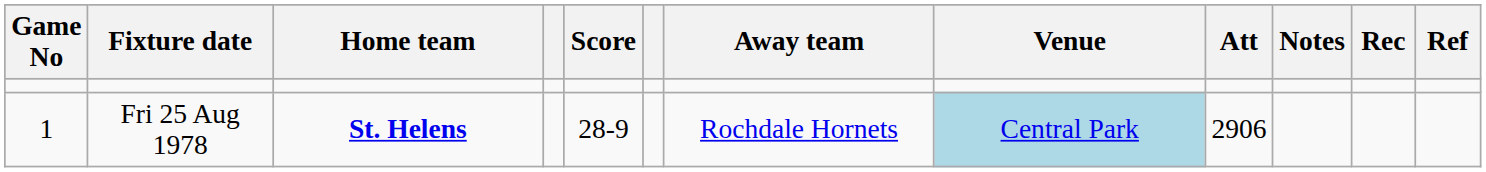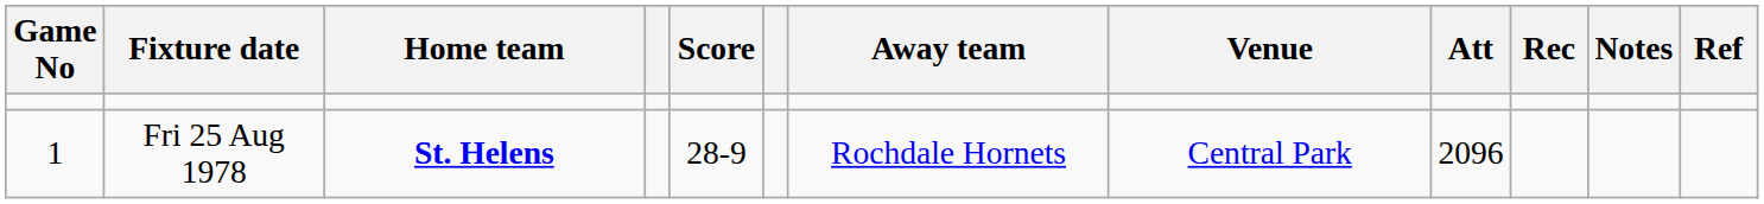 <table class="wikitable" style="text-align:center;">
 <tr>
 <th width=20 abbr="No">Game No</th>
 <th width=100 abbr="Date">Fixture date</th>
 <th width=150 abbr="Home team">Home team</th>
 <th width=5 abbr="space"></th>
 <th width=20 abbr="Score">Score</th>
 <th width=5 abbr="space"></th>
 <th width=150 abbr="Away team">Away team</th>
 <th width=150 abbr="Venue">Venue</th>
 <th width=30 abbr="Att">Att</th>
+<th width=30 abbr="Rec">Rec</th>
 <th width=20 abbr="Notes">Notes</th>
-<th width=30 abbr="Rec">Rec</th>
 <th width=30 abbr="Ref">Ref</th>
 </tr>
 <tr>
 <td></td>
 <td></td>
 <td></td>
 <td></td>
 <td></td>
 <td></td>
 <td></td>
 <td></td>
 <td></td>
 <td></td>
 <td></td>
 <td></td>
 </tr>
 <tr>
 <td>1</td>
 <td>Fri 25 Aug 1978</td>
 <td><strong><a href='#'>St. Helens</a></strong></td>
 <td></td>
 <td>28-9</td>
 <td></td>
 <td><a href='#'>Rochdale Hornets</a></td>
-<td style="background: lightblue;"><a href='#'>Central Park</a></td>
-<td>2906</td>
+<td><a href='#'>Central Park</a></td>
+<td>2096</td>
 <td></td>
 <td></td>
 <td></td>
 </tr>
 </table>
